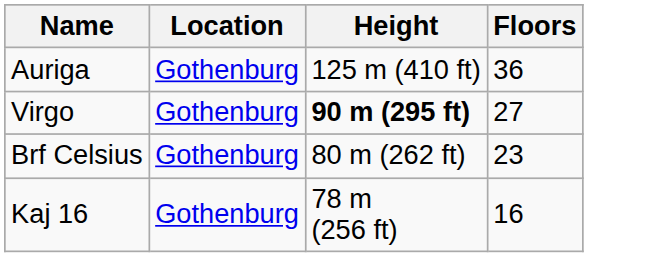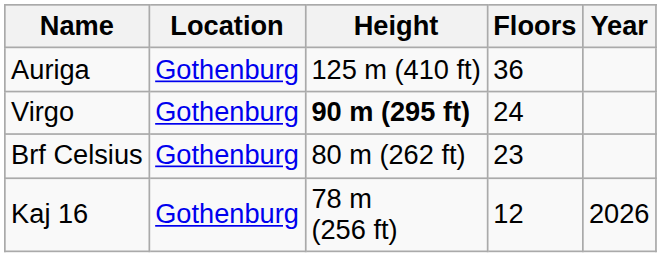 <table class="wikitable sortable">
 <tr>
 <th>Name</th>
 <th>Location</th>
 <th>Height</th>
 <th>Floors</th>
+<th>Year</th>
 </tr>
 <tr>
 <td>Auriga</td>
 <td><a href='#'>Gothenburg</a></td>
 <td>125 m (410 ft)</td>
 <td>36</td>
+<td></td>
 </tr>
 <tr>
 <td>Virgo</td>
 <td><a href='#'>Gothenburg</a></td>
 <td><strong>90 m (295 ft)</strong></td>
-<td>27</td>
+<td>24</td>
+<td></td>
 </tr>
 <tr>
 <td>Brf Celsius</td>
 <td><a href='#'>Gothenburg</a></td>
 <td>80 m (262 ft)</td>
 <td>23</td>
+<td></td>
 </tr>
 <tr>
 <td>Kaj 16</td>
 <td><a href='#'>Gothenburg</a></td>
 <td>78 m<br>(256 ft)</td>
-<td>16</td>
+<td>12</td>
+<td>2026</td>
 </tr>
 </table>
